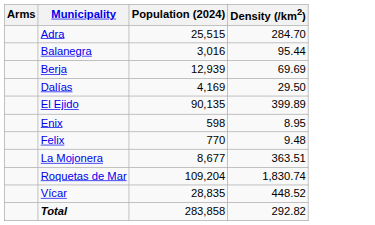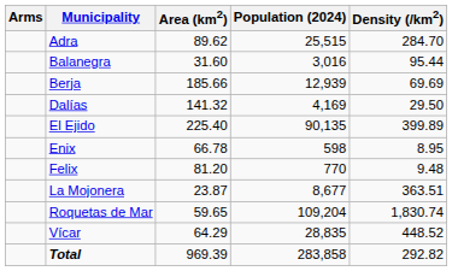 <table class="wikitable sortable">
 <tr>
 <th>Arms</th>
 <th><a href='#'>Municipality</a></th>
+<th>Area (km<sup>2</sup>)</th>
 <th>Population (2024)</th>
 <th>Density (/km<sup>2</sup>)</th>
 </tr>
 <tr>
 <td></td>
 <td><a href='#'>Adra</a></td>
+<td align="right">89.62</td>
 <td align="right">25,515</td>
 <td align="right">284.70</td>
 </tr>
 <tr>
 <td></td>
 <td><a href='#'>Balanegra</a></td>
+<td align="right">31.60</td>
 <td align="right">3,016</td>
 <td align="right">95.44</td>
 </tr>
 <tr>
 <td></td>
 <td><a href='#'>Berja</a></td>
+<td align="right">185.66</td>
 <td align="right">12,939</td>
 <td align="right">69.69</td>
 </tr>
 <tr>
 <td></td>
 <td><a href='#'>Dalías</a></td>
+<td align="right">141.32</td>
 <td align="right">4,169</td>
 <td align="right">29.50</td>
 </tr>
 <tr>
 <td></td>
 <td><a href='#'>El Ejido</a></td>
+<td align="right">225.40</td>
 <td align="right">90,135</td>
 <td align="right">399.89</td>
 </tr>
 <tr>
 <td></td>
 <td><a href='#'>Enix</a></td>
+<td align="right">66.78</td>
 <td align="right">598</td>
 <td align="right">8.95</td>
 </tr>
 <tr>
 <td></td>
 <td><a href='#'>Felix</a></td>
+<td align="right">81.20</td>
 <td align="right">770</td>
 <td align="right">9.48</td>
 </tr>
 <tr>
 <td></td>
 <td><a href='#'>La Mojonera</a></td>
+<td align="right">23.87</td>
 <td align="right">8,677</td>
 <td align="right">363.51</td>
 </tr>
 <tr>
 <td></td>
 <td><a href='#'>Roquetas de Mar</a></td>
+<td align="right">59.65</td>
 <td align="right">109,204</td>
 <td align="right">1,830.74</td>
 </tr>
 <tr>
 <td></td>
 <td><a href='#'>Vícar</a></td>
+<td align="right">64.29</td>
 <td align="right">28,835</td>
 <td align="right">448.52</td>
 </tr>
 <tr>
 <td></td>
 <td><strong><em>Total</em></strong></td>
+<td align="right">969.39</td>
 <td align="right">283,858</td>
 <td align="right">292.82</td>
 </tr>
 </table>
